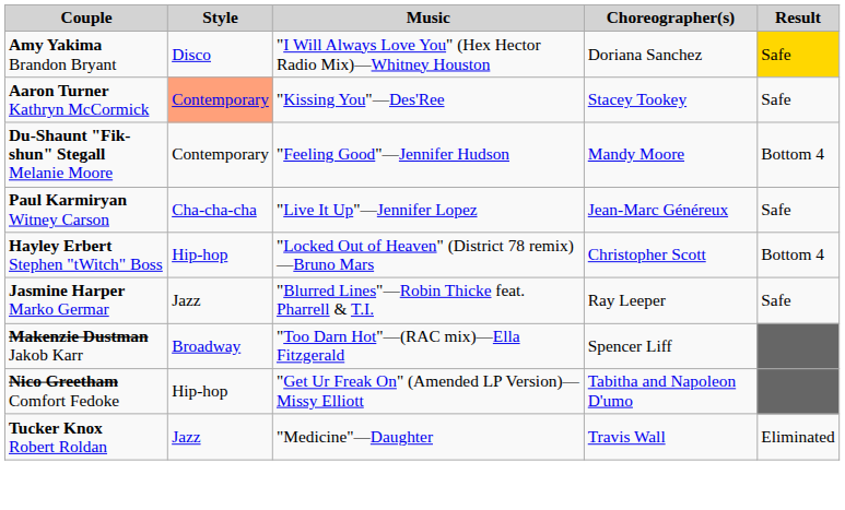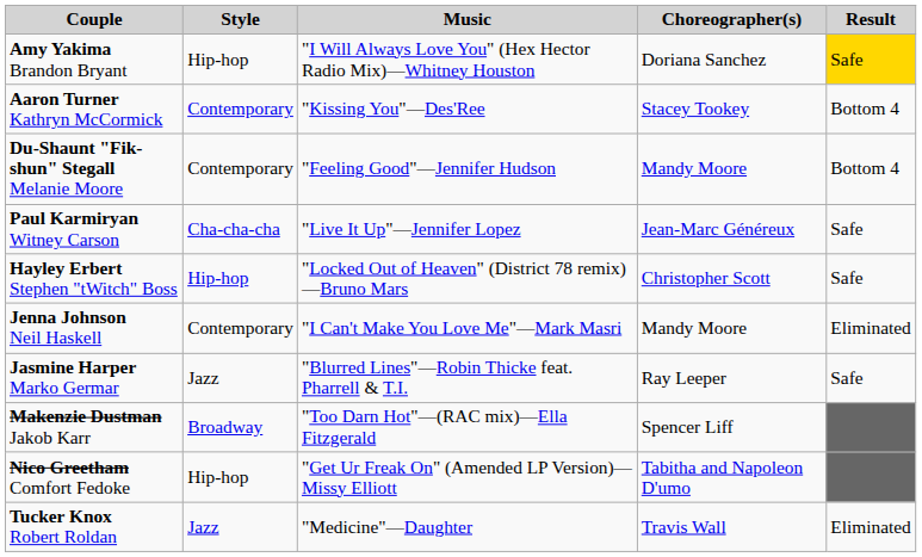 <table class="wikitable" style="width:90%;">
 <tr style="background:lightgrey; text-align:center;">
 <td><strong>Couple</strong></td>
 <td><strong>Style</strong></td>
 <td><strong>Music</strong></td>
 <td><strong>Choreographer(s)</strong></td>
 <td><strong>Result</strong></td>
 </tr>
 <tr>
 <td><strong>Amy Yakima</strong><br>Brandon Bryant</td>
-<td><a href='#'>Disco</a></td>
+<td>Hip-hop</td>
 <td>"<a href='#'>I Will Always Love You</a>" (Hex Hector Radio Mix)—<a href='#'>Whitney Houston</a></td>
 <td>Doriana Sanchez</td>
 <td style="background: gold;">Safe</td>
 </tr>
 <tr>
 <td><strong>Aaron Turner</strong><br><a href='#'>Kathryn McCormick</a></td>
-<td style="background: lightsalmon;"><a href='#'>Contemporary</a></td>
+<td><a href='#'>Contemporary</a></td>
 <td>"<a href='#'>Kissing You</a>"—<a href='#'>Des'Ree</a></td>
 <td><a href='#'>Stacey Tookey</a></td>
-<td>Safe</td>
+<td>Bottom 4</td>
 </tr>
 <tr>
 <td><strong>Du-Shaunt "Fik-shun" Stegall</strong><br><a href='#'>Melanie Moore</a></td>
 <td>Contemporary</td>
 <td>"<a href='#'>Feeling Good</a>"—<a href='#'>Jennifer Hudson</a></td>
 <td><a href='#'>Mandy Moore</a></td>
 <td>Bottom 4</td>
 </tr>
 <tr>
 <td><strong>Paul Karmiryan</strong><br><a href='#'>Witney Carson</a></td>
 <td><a href='#'>Cha-cha-cha</a></td>
 <td>"<a href='#'>Live It Up</a>"—<a href='#'>Jennifer Lopez</a></td>
 <td><a href='#'>Jean-Marc Généreux</a></td>
 <td>Safe</td>
 </tr>
 <tr>
 <td><strong>Hayley Erbert</strong><br><a href='#'>Stephen "tWitch" Boss</a></td>
 <td><a href='#'>Hip-hop</a></td>
 <td>"<a href='#'>Locked Out of Heaven</a>" (District 78 remix)—<a href='#'>Bruno Mars</a></td>
 <td><a href='#'>Christopher Scott</a></td>
-<td>Bottom 4</td>
+<td>Safe</td>
+</tr>
+<tr>
+<td><strong>Jenna Johnson</strong><br><a href='#'>Neil Haskell</a></td>
+<td>Contemporary</td>
+<td>"<a href='#'>I Can't Make You Love Me</a>"—<a href='#'>Mark Masri</a></td>
+<td>Mandy Moore</td>
+<td>Eliminated</td>
 </tr>
 <tr>
 <td><strong>Jasmine Harper</strong><br><a href='#'>Marko Germar</a></td>
 <td>Jazz</td>
 <td>"<a href='#'>Blurred Lines</a>"—<a href='#'>Robin Thicke</a> feat. <a href='#'>Pharrell</a> & <a href='#'>T.I.</a></td>
 <td>Ray Leeper</td>
 <td>Safe</td>
 </tr>
 <tr>
 <td><strong><s>Makenzie Dustman</s></strong><br>Jakob Karr</td>
 <td><a href='#'>Broadway</a></td>
 <td>"<a href='#'>Too Darn Hot</a>"—(RAC mix)—<a href='#'>Ella Fitzgerald</a></td>
 <td>Spencer Liff</td>
 <td style="background:#666;"></td>
 </tr>
 <tr>
 <td><strong><s>Nico Greetham</s></strong><br>Comfort Fedoke</td>
 <td>Hip-hop</td>
 <td>"<a href='#'>Get Ur Freak On</a>" (Amended LP Version)—<a href='#'>Missy Elliott</a></td>
 <td><a href='#'>Tabitha and Napoleon D'umo</a></td>
 <td style="background:#666;"></td>
 </tr>
 <tr>
 <td><strong>Tucker Knox</strong><br><a href='#'>Robert Roldan</a></td>
 <td><a href='#'>Jazz</a></td>
 <td>"Medicine"—<a href='#'>Daughter</a></td>
 <td><a href='#'>Travis Wall</a></td>
 <td>Eliminated</td>
 </tr>
 </table>
